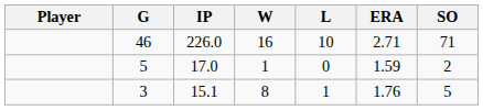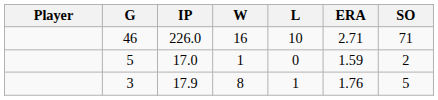 <table class="wikitable sortable">
 <tr>
 <th bgcolor="#DDDDFF" width="16%">Player</th>
 <th bgcolor="#DDDDFF" width="9%">G</th>
 <th bgcolor="#DDDDFF" width="9%">IP</th>
 <th bgcolor="#DDDDFF" width="9%">W</th>
 <th bgcolor="#DDDDFF" width="9%">L</th>
 <th bgcolor="#DDDDFF" width="9%">ERA</th>
 <th bgcolor="#DDDDFF" width="9%">SO</th>
 </tr>
 <tr align="center">
 <td></td>
 <td>46</td>
 <td>226.0</td>
 <td>16</td>
 <td>10</td>
 <td>2.71</td>
 <td>71</td>
 </tr>
 <tr align="center">
 <td></td>
 <td>5</td>
 <td>17.0</td>
 <td>1</td>
 <td>0</td>
 <td>1.59</td>
 <td>2</td>
 </tr>
 <tr align="center">
 <td></td>
 <td>3</td>
-<td>15.1</td>
+<td>17.9</td>
 <td>8</td>
 <td>1</td>
 <td>1.76</td>
 <td>5</td>
 </tr>
 </table>
